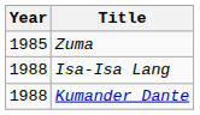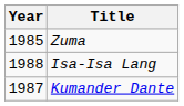 <table class="wikitable">
 <tr>
 <th>Year</th>
 <th>Title</th>
 </tr>
 <tr>
 <td>1985</td>
 <td><em>Zuma</em></td>
 </tr>
 <tr>
 <td>1988</td>
 <td><em>Isa-Isa Lang</em></td>
 </tr>
 <tr>
-<td>1988</td>
+<td>1987</td>
 <td><em><a href='#'>Kumander Dante</a></em></td>
 </tr>
 </table>
